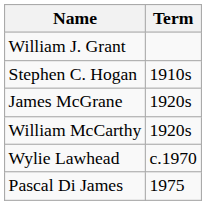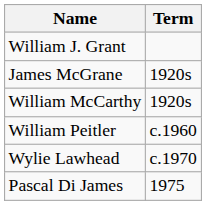 <table class="wikitable">
 <tr>
 <th>Name</th>
 <th>Term</th>
 </tr>
 <tr>
 <td>William J. Grant</td>
 <td></td>
 </tr>
 <tr>
-<td>Stephen C. Hogan</td>
-<td>1910s</td>
-</tr>
-<tr>
 <td>James McGrane</td>
 <td>1920s</td>
 </tr>
 <tr>
 <td>William McCarthy</td>
 <td>1920s</td>
+</tr>
+<tr>
+<td>William Peitler</td>
+<td>c.1960</td>
 </tr>
 <tr>
 <td>Wylie Lawhead</td>
 <td>c.1970</td>
 </tr>
 <tr>
 <td>Pascal Di James</td>
 <td>1975</td>
 </tr>
 </table>
